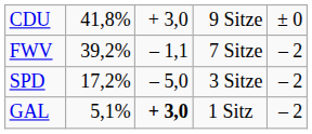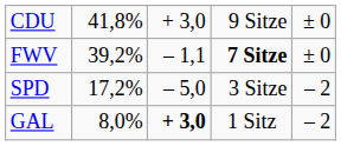 <table class="wikitable" width=250>
 <tr align="right">
 <td align="left"><a href='#'>CDU</a></td>
 <td>41,8%</td>
 <td>+ 3,0</td>
 <td>9 Sitze</td>
 <td>± 0</td>
 </tr>
 <tr align="right">
 <td align="left"><a href='#'>FWV</a></td>
 <td>39,2%</td>
 <td>– 1,1</td>
-<td>7 Sitze</td>
-<td>– 2</td>
+<td><strong>7 Sitze</strong></td>
+<td>± 0</td>
 </tr>
 <tr align="right">
 <td align="left"><a href='#'>SPD</a></td>
 <td>17,2%</td>
 <td>– 5,0</td>
 <td>3 Sitze</td>
 <td>– 2</td>
 </tr>
 <tr align="right">
 <td align="left"><a href='#'>GAL</a></td>
-<td>5,1%</td>
+<td>8,0%</td>
 <td><strong>+ 3,0</strong></td>
 <td>1 Sitz  </td>
 <td>– 2</td>
 </tr>
 </table>
